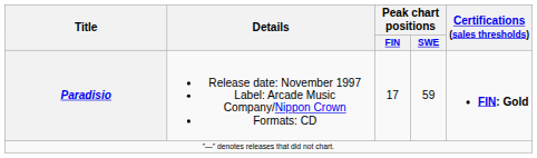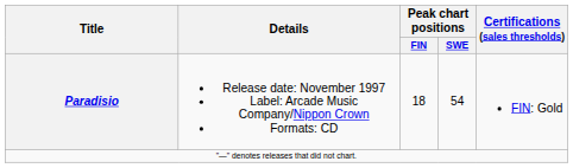 <table class="wikitable plainrowheaders" style="text-align:center;">
 <tr>
 <th rowspan="2" style="width:14em;">Title</th>
 <th rowspan="2" style="width:18em;">Details</th>
 <th colspan="2">Peak chart positions</th>
 <th rowspan="2"><a href='#'>Certifications</a><br><small>(<a href='#'>sales thresholds</a>)</small></th>
 </tr>
 <tr style="font-size:smaller;">
 <th style="width:45px;"><a href='#'>FIN</a></th>
 <th style="width:45px;"><a href='#'>SWE</a></th>
 </tr>
 <tr>
 <th scope="row"><em><a href='#'>Paradisio</a></em></th>
 <td><br><ul><li>Release date: November 1997</li><li>Label: Arcade Music Company/<a href='#'>Nippon Crown</a></li><li>Formats: CD</li></ul></td>
-<td>17</td>
-<td>59</td>
-<td><strong><br><ul><li><a href='#'>FIN</a>: Gold</li></ul></strong></td>
+<td>18</td>
+<td>54</td>
+<td><br><ul><li><a href='#'>FIN</a>: Gold</li></ul></td>
 </tr>
 <tr>
 <td colspan="15" style="font-size:8pt">"—" denotes releases that did not chart.</td>
 </tr>
 </table>
